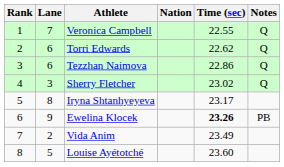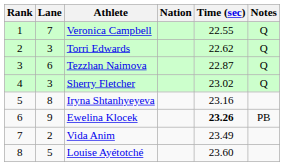 <table class="wikitable sortable" style="text-align:center">
 <tr>
 <th>Rank</th>
 <th>Lane</th>
 <th>Athlete</th>
 <th>Nation</th>
 <th>Time (<a href='#'>sec</a>)</th>
 <th>Notes</th>
 </tr>
 <tr bgcolor=ccffcc>
 <td>1</td>
 <td>7</td>
 <td align="left"><a href='#'>Veronica Campbell</a></td>
 <td align=left></td>
 <td>22.55</td>
 <td>Q</td>
 </tr>
 <tr bgcolor=ccffcc>
 <td>2</td>
-<td>6</td>
+<td>3</td>
 <td align="left"><a href='#'>Torri Edwards</a></td>
 <td align=left></td>
 <td>22.62</td>
 <td>Q</td>
 </tr>
 <tr bgcolor=ccffcc>
 <td>3</td>
 <td>6</td>
 <td align="left"><a href='#'>Tezzhan Naimova</a></td>
 <td align=left></td>
-<td>22.86</td>
+<td>22.87</td>
 <td>Q</td>
 </tr>
 <tr bgcolor=ccffcc>
 <td>4</td>
 <td>3</td>
 <td align="left"><a href='#'>Sherry Fletcher</a></td>
 <td align=left></td>
 <td>23.02</td>
 <td>Q</td>
 </tr>
 <tr>
 <td>5</td>
 <td>8</td>
 <td align="left"><a href='#'>Iryna Shtanhyeyeva</a></td>
 <td align=left></td>
-<td>23.17</td>
+<td>23.16</td>
 <td></td>
 </tr>
 <tr>
 <td>6</td>
 <td>9</td>
 <td align="left"><a href='#'>Ewelina Klocek</a></td>
 <td align=left></td>
 <td><strong>23.26</strong></td>
 <td>PB</td>
 </tr>
 <tr>
 <td>7</td>
 <td>2</td>
 <td align="left"><a href='#'>Vida Anim</a></td>
 <td align=left></td>
 <td>23.49</td>
 <td></td>
 </tr>
 <tr>
 <td>8</td>
 <td>5</td>
 <td align="left"><a href='#'>Louise Ayétotché</a></td>
 <td align=left></td>
 <td>23.60</td>
 <td></td>
 </tr>
 </table>
